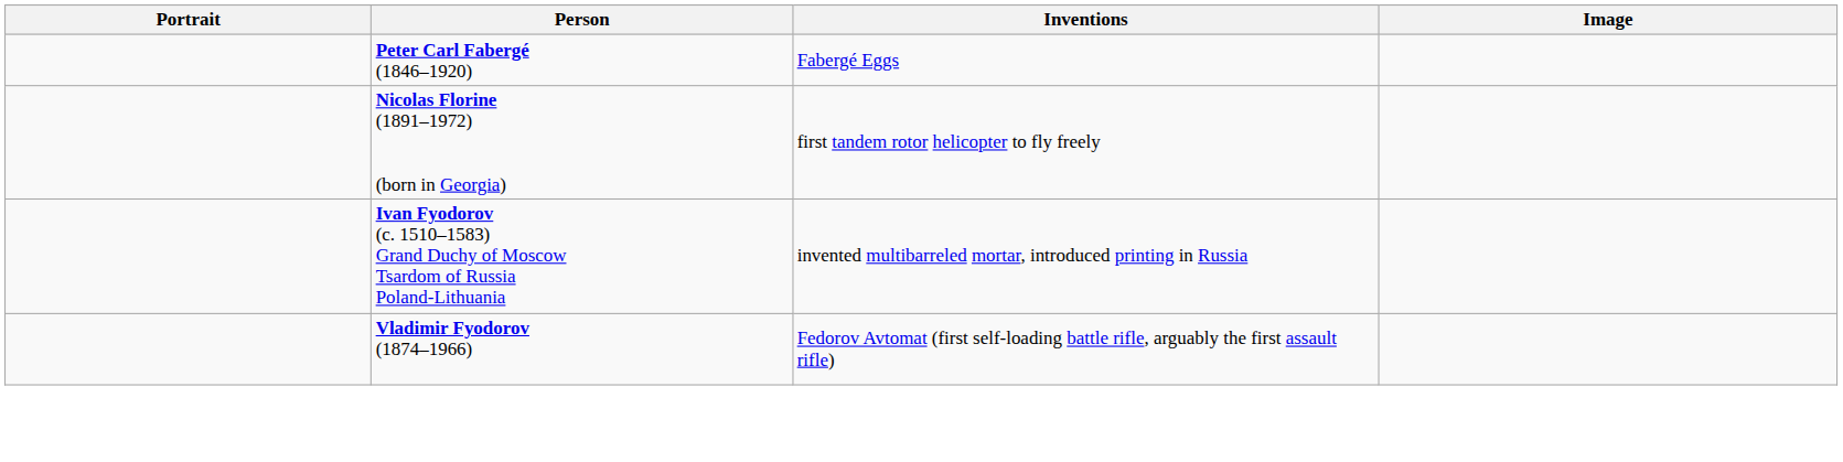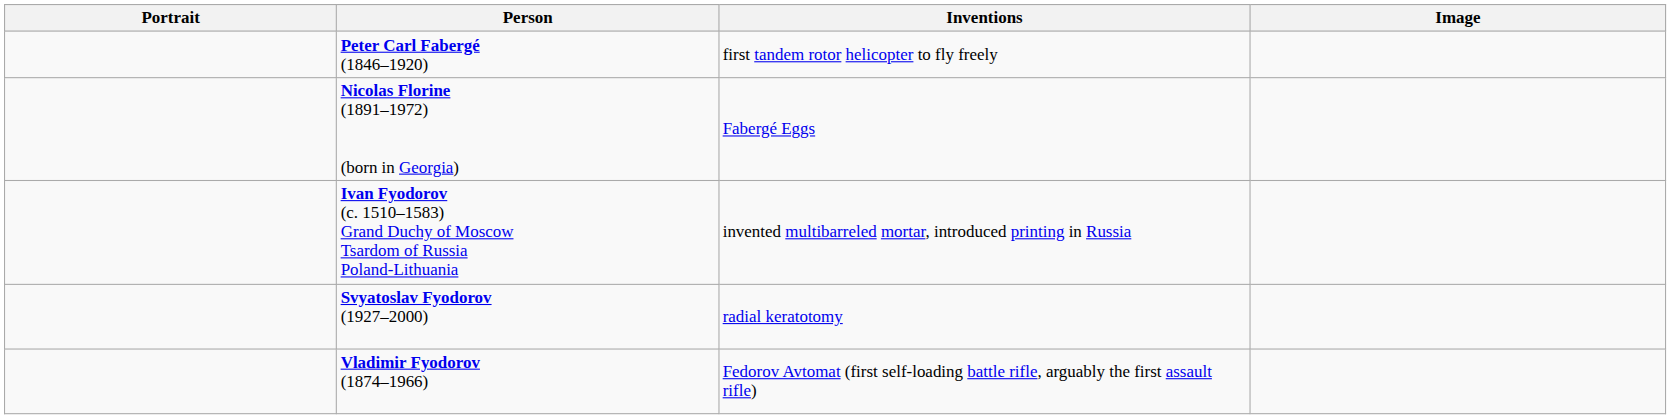 <table class="wikitable">
 <tr style="background:#ccc;">
 <th width=20%>Portrait</th>
 <th width=23%>Person</th>
 <th width=32%>Inventions</th>
 <th width=25%>Image</th>
 </tr>
 <tr>
 <td align=center></td>
 <td><strong><a href='#'>Peter Carl Fabergé</a></strong><br> (1846–1920) <br></td>
-<td><a href='#'>Fabergé Eggs</a></td>
+<td>first <a href='#'>tandem rotor</a> <a href='#'>helicopter</a> to fly freely</td>
 <td align=center></td>
 </tr>
 <tr>
 <td align=center></td>
 <td><strong><a href='#'>Nicolas Florine</a></strong><br> (1891–1972) <br> <br><br>(born in <a href='#'>Georgia</a>)</td>
-<td>first <a href='#'>tandem rotor</a> <a href='#'>helicopter</a> to fly freely</td>
+<td><a href='#'>Fabergé Eggs</a></td>
 <td align=center></td>
 </tr>
 <tr>
 <td align=center></td>
 <td><strong><a href='#'>Ivan Fyodorov</a></strong><br> (c. 1510–1583) <br> <a href='#'>Grand Duchy of Moscow</a><br> <a href='#'>Tsardom of Russia</a><br> <a href='#'>Poland-Lithuania</a></td>
 <td>invented <a href='#'>multibarreled</a> <a href='#'>mortar</a>, introduced <a href='#'>printing</a> in <a href='#'>Russia</a></td>
 <td align=center></td>
 </tr>
 <tr>
 <td align=center></td>
+<td><strong><a href='#'>Svyatoslav Fyodorov</a></strong><br> (1927–2000) <br><br></td>
+<td><a href='#'>radial keratotomy</a></td>
+<td align=center></td>
+</tr>
+<tr>
+<td align=center></td>
 <td><strong><a href='#'>Vladimir Fyodorov</a></strong> <br> (1874–1966)<br><br></td>
 <td><a href='#'>Fedorov Avtomat</a> (first self-loading <a href='#'>battle rifle</a>, arguably the first <a href='#'>assault rifle</a>)</td>
 <td align=center></td>
 </tr>
 </table>
